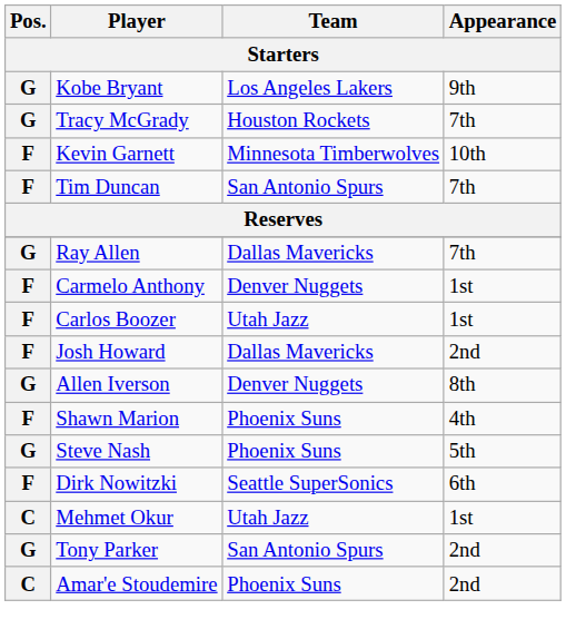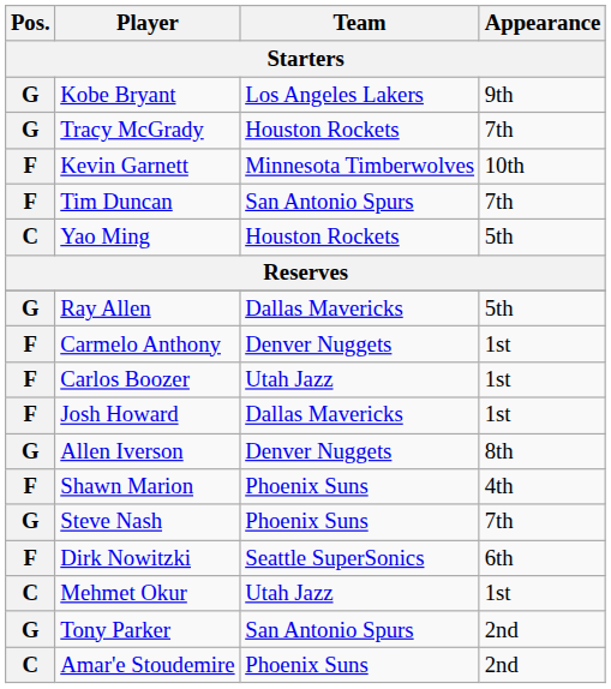 <table class="wikitable">
 <tr>
 <th>Pos.</th>
 <th>Player</th>
 <th>Team</th>
 <th>Appearance</th>
 </tr>
 <tr>
 <th colspan="4">Starters</th>
 </tr>
 <tr>
 <th>G</th>
 <td><a href='#'>Kobe Bryant</a></td>
 <td><a href='#'>Los Angeles Lakers</a></td>
 <td>9th</td>
 </tr>
 <tr>
 <th>G</th>
 <td><a href='#'>Tracy McGrady</a></td>
 <td><a href='#'>Houston Rockets</a></td>
 <td>7th</td>
 </tr>
 <tr>
 <th>F</th>
 <td><a href='#'>Kevin Garnett</a></td>
 <td><a href='#'>Minnesota Timberwolves</a></td>
 <td>10th</td>
 </tr>
 <tr>
 <th>F</th>
 <td><a href='#'>Tim Duncan</a></td>
 <td><a href='#'>San Antonio Spurs</a></td>
 <td>7th</td>
 </tr>
 <tr>
+<th>C</th>
+<td><a href='#'>Yao Ming</a></td>
+<td><a href='#'>Houston Rockets</a></td>
+<td>5th</td>
+</tr>
+<tr>
 <th colspan="4">Reserves</th>
 </tr>
 <tr>
 </tr>
 <tr>
 <th>G</th>
 <td><a href='#'>Ray Allen</a></td>
 <td><a href='#'>Dallas Mavericks</a></td>
-<td>7th</td>
+<td>5th</td>
 </tr>
 <tr>
 <th>F</th>
 <td><a href='#'>Carmelo Anthony</a></td>
 <td><a href='#'>Denver Nuggets</a></td>
 <td>1st</td>
 </tr>
 <tr>
 <th>F</th>
 <td><a href='#'>Carlos Boozer</a></td>
 <td><a href='#'>Utah Jazz</a></td>
 <td>1st</td>
 </tr>
 <tr>
 <th>F</th>
 <td><a href='#'>Josh Howard</a></td>
 <td><a href='#'>Dallas Mavericks</a></td>
-<td>2nd</td>
+<td>1st</td>
 </tr>
 <tr>
 <th>G</th>
 <td><a href='#'>Allen Iverson</a></td>
 <td><a href='#'>Denver Nuggets</a></td>
 <td>8th</td>
 </tr>
 <tr>
 <th>F</th>
 <td><a href='#'>Shawn Marion</a></td>
 <td><a href='#'>Phoenix Suns</a></td>
 <td>4th</td>
 </tr>
 <tr>
 <th>G</th>
 <td><a href='#'>Steve Nash</a></td>
 <td><a href='#'>Phoenix Suns</a></td>
-<td>5th</td>
+<td>7th</td>
 </tr>
 <tr>
 <th>F</th>
 <td><a href='#'>Dirk Nowitzki</a></td>
 <td><a href='#'>Seattle SuperSonics</a></td>
 <td>6th</td>
 </tr>
 <tr>
 <th>C</th>
 <td><a href='#'>Mehmet Okur</a></td>
 <td><a href='#'>Utah Jazz</a></td>
 <td>1st</td>
 </tr>
 <tr>
 <th>G</th>
 <td><a href='#'>Tony Parker</a></td>
 <td><a href='#'>San Antonio Spurs</a></td>
 <td>2nd</td>
 </tr>
 <tr>
 <th>C</th>
 <td><a href='#'>Amar'e Stoudemire</a></td>
 <td><a href='#'>Phoenix Suns</a></td>
 <td>2nd</td>
 </tr>
 </table>
